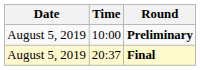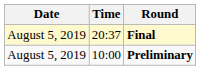 <table class="wikitable">
 <tr>
 <th>Date</th>
 <th>Time</th>
 <th>Round</th>
 </tr>
+<tr style=background:lemonchiffon>
+<td>August 5, 2019</td>
+<td>20:37</td>
+<td><strong>Final</strong></td>
+</tr>
 <tr>
 <td>August 5, 2019</td>
 <td>10:00</td>
 <td><strong>Preliminary</strong></td>
 </tr>
-<tr style=background:lemonchiffon>
-<td>August 5, 2019</td>
-<td>20:37</td>
-<td><strong>Final</strong></td>
-</tr>
 </table>
